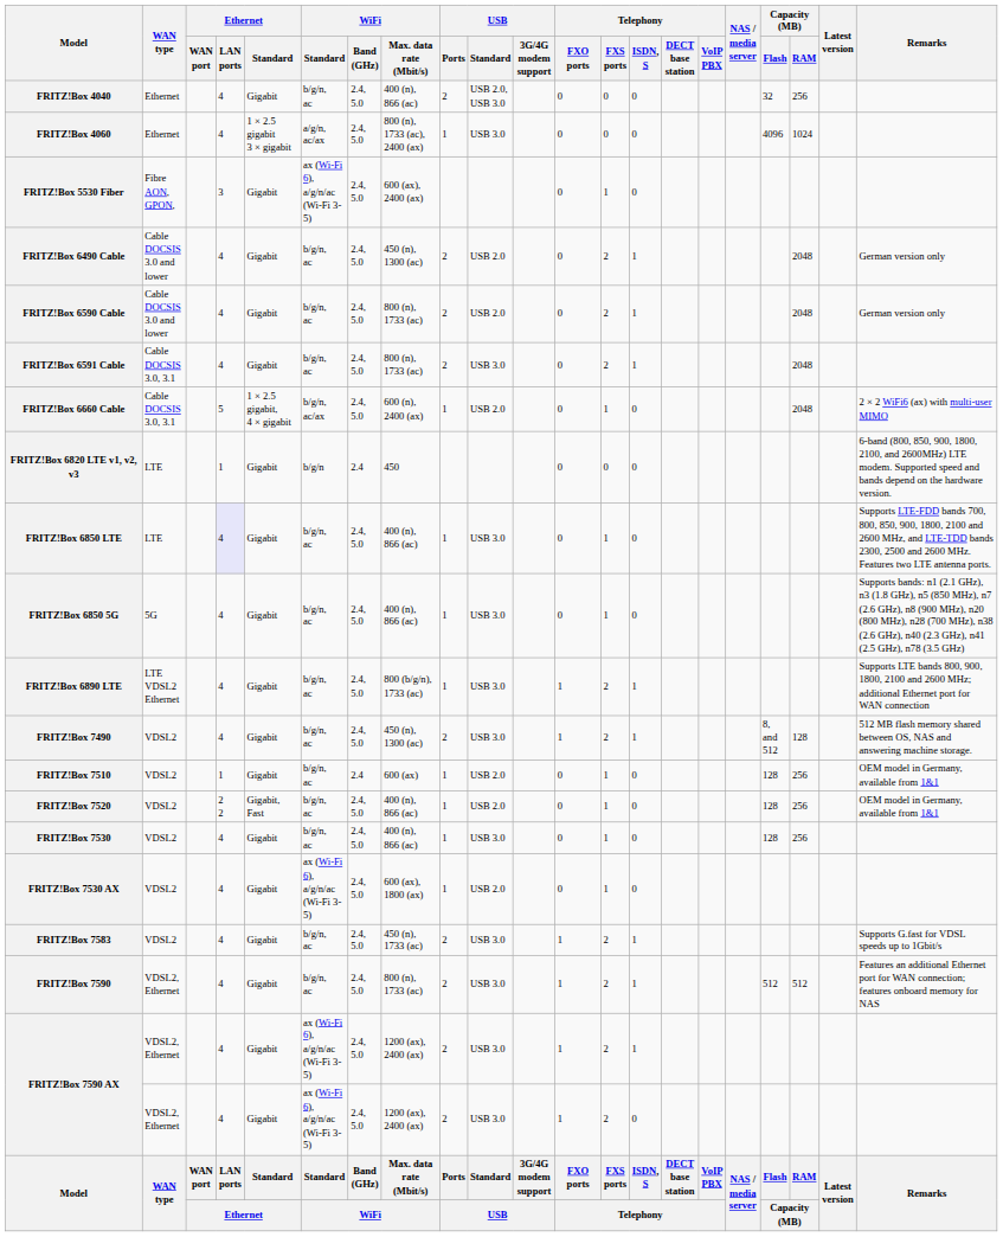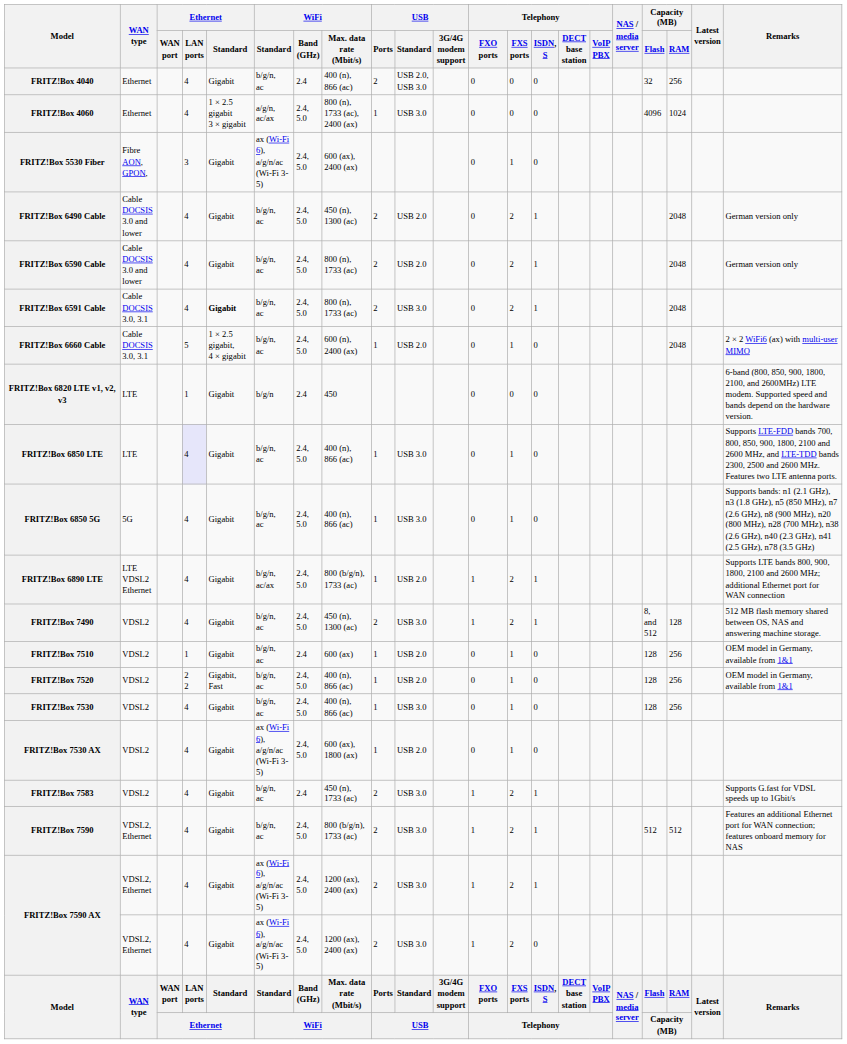 <table class="wikitable sortable" style="font-size: 80%; line-height: 1.30em;">
 <tr>
 <th rowspan="2" scope="col" style="min-width:13em;">Model</th>
 <th rowspan="2" scope="col"><a href='#'>WAN</a> type</th>
 <th colspan="3" scope="col"><a href='#'>Ethernet</a></th>
 <th colspan="3" scope="col"><a href='#'> WiFi</a></th>
 <th colspan="3" scope="col"><a href='#'>USB</a></th>
 <th colspan="5" scope="col">Telephony</th>
 <th rowspan="2" scope="col"><a href='#'> NAS</a> / <a href='#'>media server</a></th>
 <th colspan="2" scope="col">Capacity (MB)</th>
 <th rowspan="2" scope="col">Latest  version</th>
 <th rowspan="2" scope="col" style="min-width:10em;">Remarks</th>
 </tr>
 <tr>
 <th scope="col">WAN port</th>
 <th scope="col">LAN ports</th>
 <th scope="col" style="min-width:5em;">Standard</th>
 <th scope="col">Standard</th>
 <th scope="col">Band (GHz)</th>
 <th scope="col" style="min-width:5em;">Max. data rate (Mbit/s)</th>
 <th scope="col">Ports</th>
 <th scope="col">Standard</th>
 <th scope="col">3G/4G modem support</th>
 <th scope="col" style="min-width:4em;"><a href='#'> FXO</a> ports</th>
 <th scope="col"><a href='#'> FXS</a> ports</th>
 <th scope="col"><a href='#'> ISDN</a>, <a href='#'>S</a></th>
 <th scope="col"><a href='#'> DECT</a> base station</th>
 <th scope="col"><a href='#'> VoIP</a><a href='#'> PBX</a></th>
 <th scope="col"><a href='#'> Flash</a></th>
 <th scope="col"><a href='#'> RAM</a></th>
 </tr>
 <tr>
 <th>FRITZ!Box 4040</th>
 <td>Ethernet</td>
 <td></td>
 <td>4</td>
 <td>Gigabit</td>
 <td>b/g/n, <br>ac</td>
-<td>2.4, <br>5.0</td>
+<td>2.4</td>
 <td>400 (n), <br>866 (ac)</td>
 <td>2</td>
 <td>USB 2.0, <br>USB 3.0</td>
 <td></td>
 <td>0</td>
 <td>0</td>
 <td>0</td>
 <td></td>
 <td></td>
 <td></td>
 <td>32</td>
 <td>256</td>
 <td></td>
 <td></td>
 </tr>
 <tr>
 <th>FRITZ!Box 4060</th>
 <td>Ethernet</td>
 <td></td>
 <td>4</td>
 <td>1 × 2.5 gigabit<br>3 × gigabit</td>
 <td>a/g/n, <br>ac/ax</td>
 <td>2.4, <br>5.0</td>
 <td>800 (n), <br>1733 (ac), <br>2400 (ax)</td>
 <td>1</td>
 <td>USB 3.0</td>
 <td></td>
 <td>0</td>
 <td>0</td>
 <td>0</td>
 <td></td>
 <td></td>
 <td></td>
 <td>4096</td>
 <td>1024</td>
 <td></td>
 <td></td>
 </tr>
 <tr>
 <th>FRITZ!Box 5530 Fiber</th>
 <td>Fibre <a href='#'>AON</a>, <a href='#'>GPON</a>, </td>
 <td></td>
 <td>3</td>
 <td>Gigabit</td>
 <td>ax (<a href='#'>Wi-Fi 6</a>), <br>a/g/n/ac (Wi-Fi 3-5)</td>
 <td>2.4, <br>5.0</td>
 <td>600 (ax), 2400 (ax)</td>
 <td></td>
 <td></td>
 <td></td>
 <td>0</td>
 <td>1</td>
 <td>0</td>
 <td></td>
 <td></td>
 <td></td>
 <td></td>
 <td></td>
 <td></td>
 <td></td>
 </tr>
 <tr>
 <th>FRITZ!Box 6490 Cable</th>
 <td>Cable<br><a href='#'>DOCSIS</a> 3.0 and lower</td>
 <td></td>
 <td>4</td>
 <td>Gigabit</td>
 <td>b/g/n, <br>ac</td>
 <td>2.4, <br>5.0</td>
 <td>450 (n), <br>1300 (ac)</td>
 <td>2</td>
 <td>USB 2.0</td>
 <td></td>
 <td>0</td>
 <td>2</td>
 <td>1</td>
 <td></td>
 <td></td>
 <td></td>
 <td></td>
 <td>2048</td>
 <td></td>
 <td>German version only</td>
 </tr>
 <tr>
 <th>FRITZ!Box 6590 Cable</th>
 <td>Cable<br><a href='#'>DOCSIS</a> 3.0 and lower</td>
 <td></td>
 <td>4</td>
 <td>Gigabit</td>
 <td>b/g/n, <br>ac</td>
 <td>2.4, <br>5.0</td>
 <td>800 (n), <br>1733 (ac)</td>
 <td>2</td>
 <td>USB 2.0</td>
 <td></td>
 <td>0</td>
 <td>2</td>
 <td>1</td>
 <td></td>
 <td></td>
 <td></td>
 <td></td>
 <td>2048</td>
 <td></td>
 <td>German version only</td>
 </tr>
 <tr>
 <th>FRITZ!Box 6591 Cable</th>
 <td>Cable<br><a href='#'>DOCSIS</a> 3.0, 3.1</td>
 <td></td>
 <td>4</td>
-<td>Gigabit</td>
+<td><strong>Gigabit</strong></td>
 <td>b/g/n, <br>ac</td>
 <td>2.4, <br>5.0</td>
 <td>800 (n), <br>1733 (ac)</td>
 <td>2</td>
 <td>USB 3.0</td>
 <td></td>
 <td>0</td>
 <td>2</td>
 <td>1</td>
 <td></td>
 <td></td>
 <td></td>
 <td></td>
 <td>2048</td>
 <td></td>
 <td></td>
 </tr>
 <tr>
 <th>FRITZ!Box 6660 Cable</th>
 <td>Cable<br><a href='#'>DOCSIS</a> 3.0, 3.1</td>
 <td></td>
 <td>5</td>
 <td>1 × 2.5 gigabit, <br>4 × gigabit</td>
-<td>b/g/n, <br>ac/ax</td>
+<td>b/g/n, <br>ac</td>
 <td>2.4, <br>5.0</td>
 <td>600 (n), <br>2400 (ax)</td>
 <td>1</td>
 <td>USB 2.0</td>
 <td></td>
 <td>0</td>
 <td>1</td>
 <td>0</td>
 <td></td>
 <td></td>
 <td></td>
 <td></td>
 <td>2048</td>
 <td></td>
 <td>2 × 2 <a href='#'>WiFi6</a> (ax) with <a href='#'>multi-user MIMO</a></td>
 </tr>
 <tr>
 <th>FRITZ!Box 6820 LTE v1, v2, v3</th>
 <td>LTE</td>
 <td></td>
 <td>1</td>
 <td>Gigabit</td>
 <td>b/g/n</td>
 <td>2.4</td>
 <td>450</td>
 <td></td>
 <td></td>
 <td></td>
 <td>0</td>
 <td>0</td>
 <td>0</td>
 <td></td>
 <td></td>
 <td></td>
 <td></td>
 <td></td>
 <td></td>
 <td>6-band (800, 850, 900, 1800, 2100, and 2600MHz) LTE modem. Supported speed and bands depend on the hardware version.</td>
 </tr>
 <tr>
 <th>FRITZ!Box 6850 LTE</th>
 <td>LTE</td>
 <td></td>
 <td style="background: lavender;">4</td>
 <td>Gigabit</td>
 <td>b/g/n, <br>ac</td>
 <td>2.4, <br>5.0</td>
 <td>400 (n), <br>866 (ac)</td>
 <td>1</td>
 <td>USB 3.0</td>
 <td></td>
 <td>0</td>
 <td>1</td>
 <td>0</td>
 <td></td>
 <td></td>
 <td></td>
 <td></td>
 <td></td>
 <td></td>
 <td>Supports <a href='#'>LTE-FDD</a> bands 700, 800, 850, 900, 1800, 2100 and 2600 MHz, and <a href='#'>LTE-TDD</a> bands 2300, 2500 and 2600 MHz. Features two LTE antenna ports.</td>
 </tr>
 <tr>
 <th>FRITZ!Box 6850 5G</th>
 <td>5G</td>
 <td></td>
 <td>4</td>
 <td>Gigabit</td>
 <td>b/g/n, <br>ac</td>
 <td>2.4, <br>5.0</td>
 <td>400 (n), <br>866 (ac)</td>
 <td>1</td>
 <td>USB 3.0</td>
 <td></td>
 <td>0</td>
 <td>1</td>
 <td>0</td>
 <td></td>
 <td></td>
 <td></td>
 <td></td>
 <td></td>
 <td></td>
 <td>Supports bands: n1 (2.1 GHz), n3 (1.8 GHz), n5 (850 MHz), n7 (2.6 GHz), n8 (900 MHz), n20 (800 MHz), n28 (700 MHz), n38 (2.6 GHz), n40 (2.3 GHz), n41 (2.5 GHz), n78 (3.5 GHz)</td>
 </tr>
 <tr>
 <th>FRITZ!Box 6890 LTE</th>
 <td>LTE<br>VDSL2<br>Ethernet</td>
 <td></td>
 <td>4</td>
 <td>Gigabit</td>
-<td>b/g/n, <br>ac</td>
+<td>b/g/n, <br>ac/ax</td>
 <td>2.4, <br>5.0</td>
 <td>800 (b/g/n), <br>1733 (ac)</td>
 <td>1</td>
-<td>USB 3.0</td>
+<td>USB 2.0</td>
 <td></td>
 <td>1</td>
 <td>2</td>
 <td>1</td>
 <td></td>
 <td></td>
 <td></td>
 <td></td>
 <td></td>
 <td></td>
 <td>Supports LTE bands 800, 900, 1800, 2100 and 2600 MHz; additional Ethernet port for WAN connection</td>
 </tr>
 <tr>
 <th>FRITZ!Box 7490</th>
 <td>VDSL2</td>
 <td></td>
 <td>4</td>
 <td>Gigabit</td>
 <td>b/g/n, <br>ac</td>
 <td>2.4, <br>5.0</td>
 <td>450 (n), <br>1300 (ac)</td>
 <td>2</td>
 <td>USB 3.0</td>
 <td></td>
 <td>1</td>
 <td>2</td>
 <td>1</td>
 <td></td>
 <td></td>
 <td></td>
 <td>8, and 512</td>
 <td>128</td>
 <td></td>
 <td>512 MB flash memory shared between OS, NAS and answering machine storage.</td>
 </tr>
 <tr>
 <th>FRITZ!Box  7510</th>
 <td>VDSL2</td>
 <td></td>
 <td>1</td>
 <td>Gigabit</td>
 <td>b/g/n, <br>ac</td>
 <td>2.4</td>
 <td>600 (ax)</td>
 <td>1</td>
 <td>USB 2.0</td>
 <td></td>
 <td>0</td>
 <td>1</td>
 <td>0</td>
 <td></td>
 <td></td>
 <td></td>
 <td>128</td>
 <td>256</td>
 <td></td>
 <td>OEM model in Germany, available from <a href='#'>1&1</a></td>
 </tr>
 <tr>
 <th>FRITZ!Box 7520</th>
 <td>VDSL2</td>
 <td></td>
 <td>2<br>2</td>
 <td>Gigabit, <br>Fast</td>
 <td>b/g/n, <br>ac</td>
 <td>2.4, <br>5.0</td>
 <td>400 (n), <br>866 (ac)</td>
 <td>1</td>
 <td>USB 2.0</td>
 <td></td>
 <td>0</td>
 <td>1</td>
 <td>0</td>
 <td></td>
 <td></td>
 <td></td>
 <td>128</td>
 <td>256</td>
 <td></td>
 <td>OEM model in Germany, available from <a href='#'>1&1</a></td>
 </tr>
 <tr>
 <th>FRITZ!Box 7530</th>
 <td>VDSL2</td>
 <td></td>
 <td>4</td>
 <td>Gigabit</td>
 <td>b/g/n, <br>ac</td>
 <td>2.4, <br>5.0</td>
 <td>400 (n), <br>866 (ac)</td>
 <td>1</td>
 <td>USB 3.0</td>
 <td></td>
 <td>0</td>
 <td>1</td>
 <td>0</td>
 <td></td>
 <td></td>
 <td></td>
 <td>128</td>
 <td>256</td>
 <td></td>
 <td></td>
 </tr>
 <tr>
 <th>FRITZ!Box 7530 AX</th>
 <td>VDSL2</td>
 <td></td>
 <td>4</td>
 <td>Gigabit</td>
 <td>ax (<a href='#'>Wi-Fi 6</a>), <br>a/g/n/ac (Wi-Fi 3-5)</td>
 <td>2.4, 5.0 </td>
 <td>600 (ax), 1800 (ax)</td>
 <td>1</td>
 <td>USB 2.0</td>
 <td></td>
 <td>0</td>
 <td>1</td>
 <td>0</td>
 <td></td>
 <td></td>
 <td></td>
 <td></td>
 <td></td>
 <td></td>
 <td></td>
 </tr>
 <tr>
 <th>FRITZ!Box 7583</th>
 <td>VDSL2</td>
 <td></td>
 <td>4</td>
 <td>Gigabit</td>
 <td>b/g/n, <br>ac</td>
-<td>2.4, <br>5.0</td>
+<td>2.4</td>
 <td>450 (n), <br>1733 (ac)</td>
 <td>2</td>
 <td>USB 3.0</td>
 <td></td>
 <td>1</td>
 <td>2</td>
 <td>1</td>
 <td></td>
 <td></td>
 <td></td>
 <td></td>
 <td></td>
 <td></td>
 <td>Supports G.fast for VDSL speeds up to 1Gbit/s</td>
 </tr>
 <tr>
 <th>FRITZ!Box 7590</th>
 <td>VDSL2, Ethernet</td>
 <td></td>
 <td>4</td>
 <td>Gigabit</td>
 <td>b/g/n, <br>ac</td>
 <td>2.4, <br>5.0</td>
-<td>800 (n), <br>1733 (ac)</td>
+<td>800 (b/g/n), <br>1733 (ac)</td>
 <td>2</td>
 <td>USB 3.0</td>
 <td></td>
 <td>1</td>
 <td>2</td>
 <td>1</td>
 <td></td>
 <td></td>
 <td></td>
 <td>512</td>
 <td>512</td>
 <td></td>
 <td>Features an additional Ethernet port for WAN connection; features onboard memory for NAS</td>
 </tr>
 <tr>
 <th rowspan=2 >FRITZ!Box 7590 AX</th>
 <td>VDSL2,<br>Ethernet</td>
 <td></td>
 <td>4</td>
 <td>Gigabit</td>
 <td>ax (<a href='#'>Wi-Fi 6</a>), <br>a/g/n/ac (Wi-Fi 3-5)</td>
 <td>2.4, 5.0</td>
 <td>1200 (ax), 2400 (ax)</td>
 <td>2</td>
 <td>USB 3.0</td>
 <td></td>
 <td>1</td>
 <td>2</td>
 <td>1</td>
 <td></td>
 <td></td>
 <td></td>
 <td></td>
 <td></td>
 <td></td>
 <td></td>
 </tr>
 <tr>
 <td>VDSL2,<br>Ethernet</td>
 <td></td>
 <td>4</td>
 <td>Gigabit</td>
 <td>ax (<a href='#'>Wi-Fi 6</a>), <br>a/g/n/ac (Wi-Fi 3-5)</td>
 <td>2.4, 5.0 </td>
 <td>1200 (ax), 2400 (ax)</td>
 <td>2</td>
 <td>USB 3.0</td>
 <td></td>
 <td>1</td>
 <td>2</td>
 <td>0</td>
 <td></td>
 <td></td>
 <td></td>
 <td></td>
 <td></td>
 <td></td>
 <td></td>
 </tr>
 <tr class="sortbottom">
 <th rowspan="2">Model</th>
 <th rowspan="2"><a href='#'>WAN</a> type</th>
 <th>WAN port</th>
 <th>LAN ports</th>
 <th scope="col" style="min-width:5em;">Standard</th>
 <th>Standard</th>
 <th>Band (GHz)</th>
 <th style="min-width:5em;">Max. data rate (Mbit/s)</th>
 <th>Ports</th>
 <th>Standard</th>
 <th>3G/4G modem support</th>
 <th style="min-width:4em;"><a href='#'> FXO</a> ports</th>
 <th><a href='#'> FXS</a> ports</th>
 <th><a href='#'> ISDN</a>, <a href='#'>S</a></th>
 <th><a href='#'> DECT</a> base station</th>
 <th><a href='#'> VoIP</a> <a href='#'> PBX</a></th>
 <th rowspan="2"><a href='#'> NAS</a> / <a href='#'>media server</a></th>
 <th><a href='#'> Flash</a></th>
 <th><a href='#'> RAM</a></th>
 <th rowspan="2">Latest  version</th>
 <th rowspan="2">Remarks</th>
 </tr>
 <tr class="sortbottom">
 <th colspan="3"><a href='#'>Ethernet</a></th>
 <th colspan="3"><a href='#'> WiFi</a></th>
 <th colspan="3"><a href='#'>USB</a></th>
 <th colspan="5">Telephony</th>
 <th colspan="2">Capacity (MB)</th>
 </tr>
 </table>
